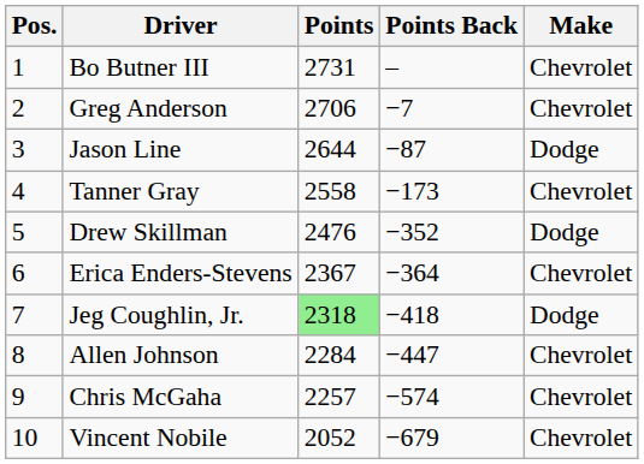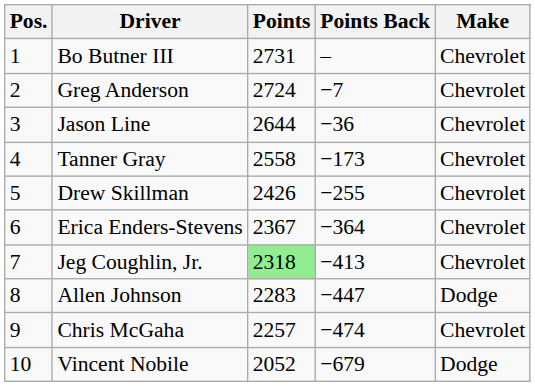 <table class="wikitable">
 <tr>
 <th>Pos.</th>
 <th>Driver</th>
 <th>Points</th>
 <th>Points Back</th>
 <th>Make</th>
 </tr>
 <tr>
 <td>1</td>
 <td>Bo Butner III</td>
 <td>2731</td>
 <td>–</td>
 <td>Chevrolet</td>
 </tr>
 <tr>
 <td>2</td>
 <td>Greg Anderson</td>
-<td>2706</td>
+<td>2724</td>
 <td>−7</td>
 <td>Chevrolet</td>
 </tr>
 <tr>
 <td>3</td>
 <td>Jason Line</td>
 <td>2644</td>
-<td>−87</td>
-<td>Dodge</td>
+<td>−36</td>
+<td>Chevrolet</td>
 </tr>
 <tr>
 <td>4</td>
 <td>Tanner Gray</td>
 <td>2558</td>
 <td>−173</td>
 <td>Chevrolet</td>
 </tr>
 <tr>
 <td>5</td>
 <td>Drew Skillman</td>
-<td>2476</td>
-<td>−352</td>
-<td>Dodge</td>
+<td>2426</td>
+<td>−255</td>
+<td>Chevrolet</td>
 </tr>
 <tr>
 <td>6</td>
 <td>Erica Enders-Stevens</td>
 <td>2367</td>
 <td>−364</td>
 <td>Chevrolet</td>
 </tr>
 <tr>
 <td>7</td>
 <td>Jeg Coughlin, Jr.</td>
 <td style="background: lightgreen;">2318</td>
-<td>−418</td>
-<td>Dodge</td>
+<td>−413</td>
+<td>Chevrolet</td>
 </tr>
 <tr>
 <td>8</td>
 <td>Allen Johnson</td>
-<td>2284</td>
+<td>2283</td>
 <td>−447</td>
-<td>Chevrolet</td>
+<td>Dodge</td>
 </tr>
 <tr>
 <td>9</td>
 <td>Chris McGaha</td>
 <td>2257</td>
-<td>−574</td>
+<td>−474</td>
 <td>Chevrolet</td>
 </tr>
 <tr>
 <td>10</td>
 <td>Vincent Nobile</td>
 <td>2052</td>
 <td>−679</td>
-<td>Chevrolet</td>
+<td>Dodge</td>
 </tr>
 </table>
